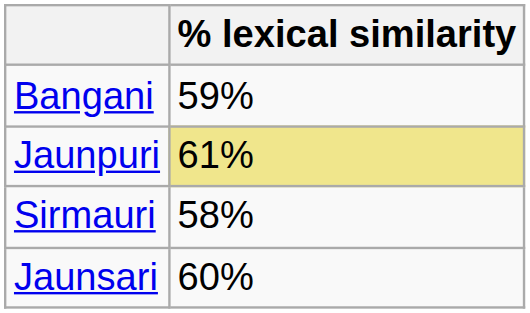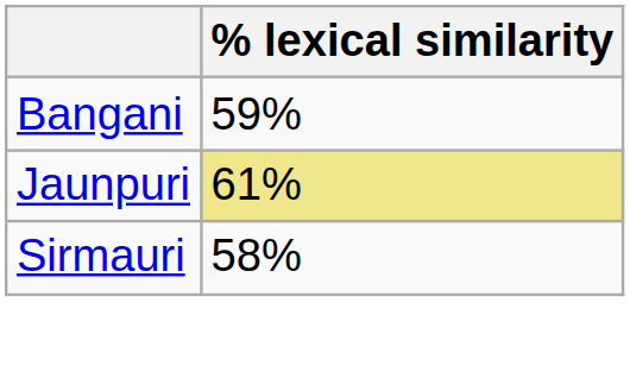 <table class="wikitable">
 <tr>
 <th></th>
 <th>% lexical similarity</th>
 </tr>
 <tr>
 <td><a href='#'>Bangani</a></td>
 <td>59%</td>
 </tr>
 <tr>
 <td><a href='#'>Jaunpuri</a></td>
 <td style="background: khaki;">61%</td>
 </tr>
 <tr>
 <td><a href='#'>Sirmauri</a></td>
 <td>58%</td>
 </tr>
-<tr>
-<td><a href='#'>Jaunsari</a></td>
-<td>60%</td>
-</tr>
 </table>
